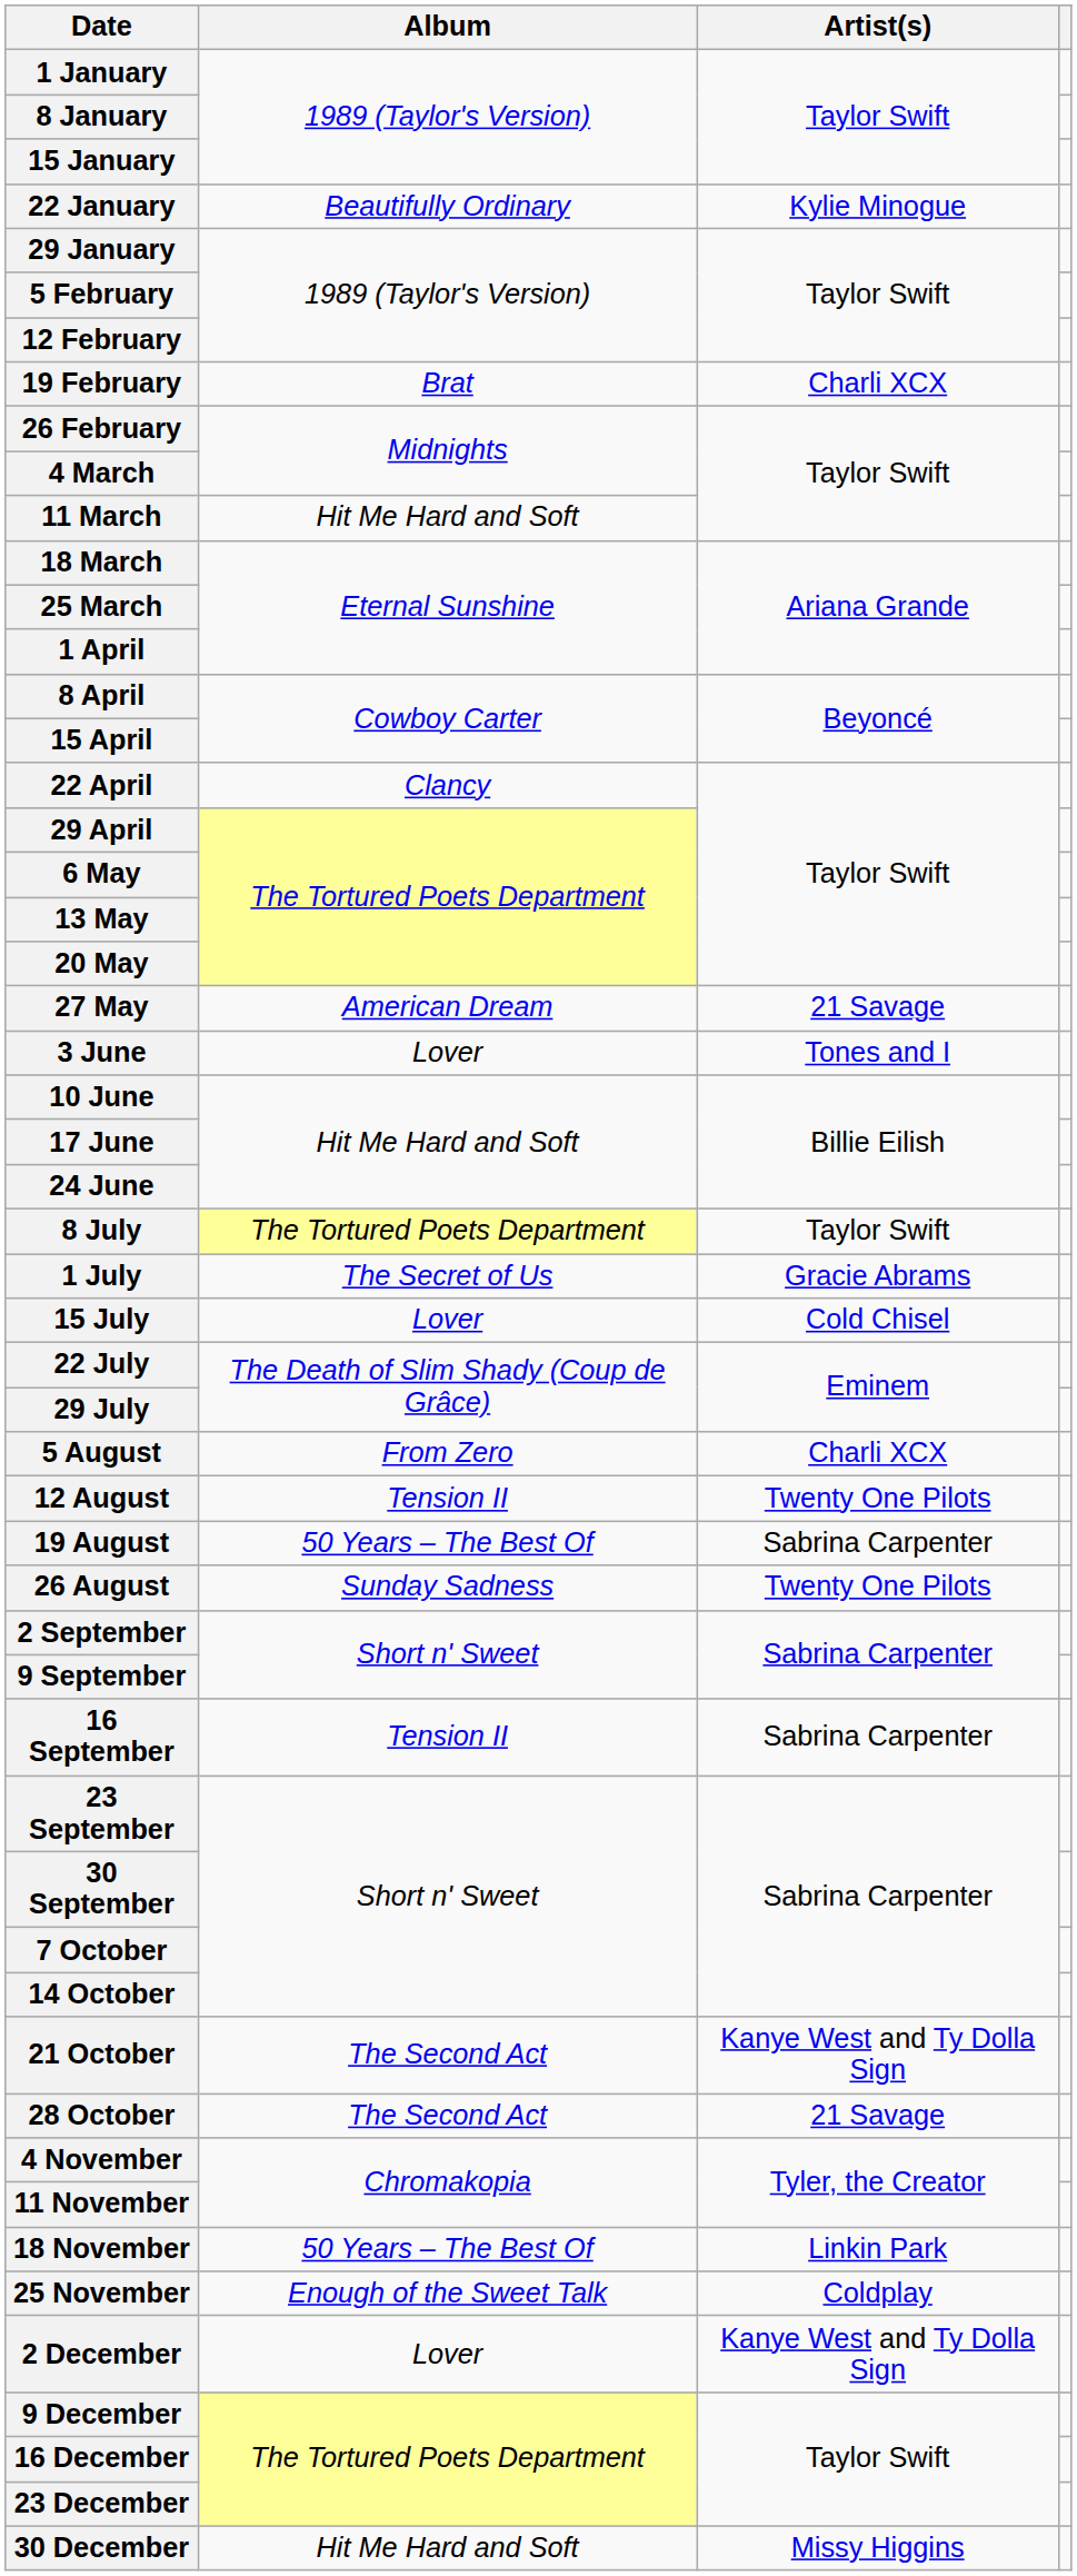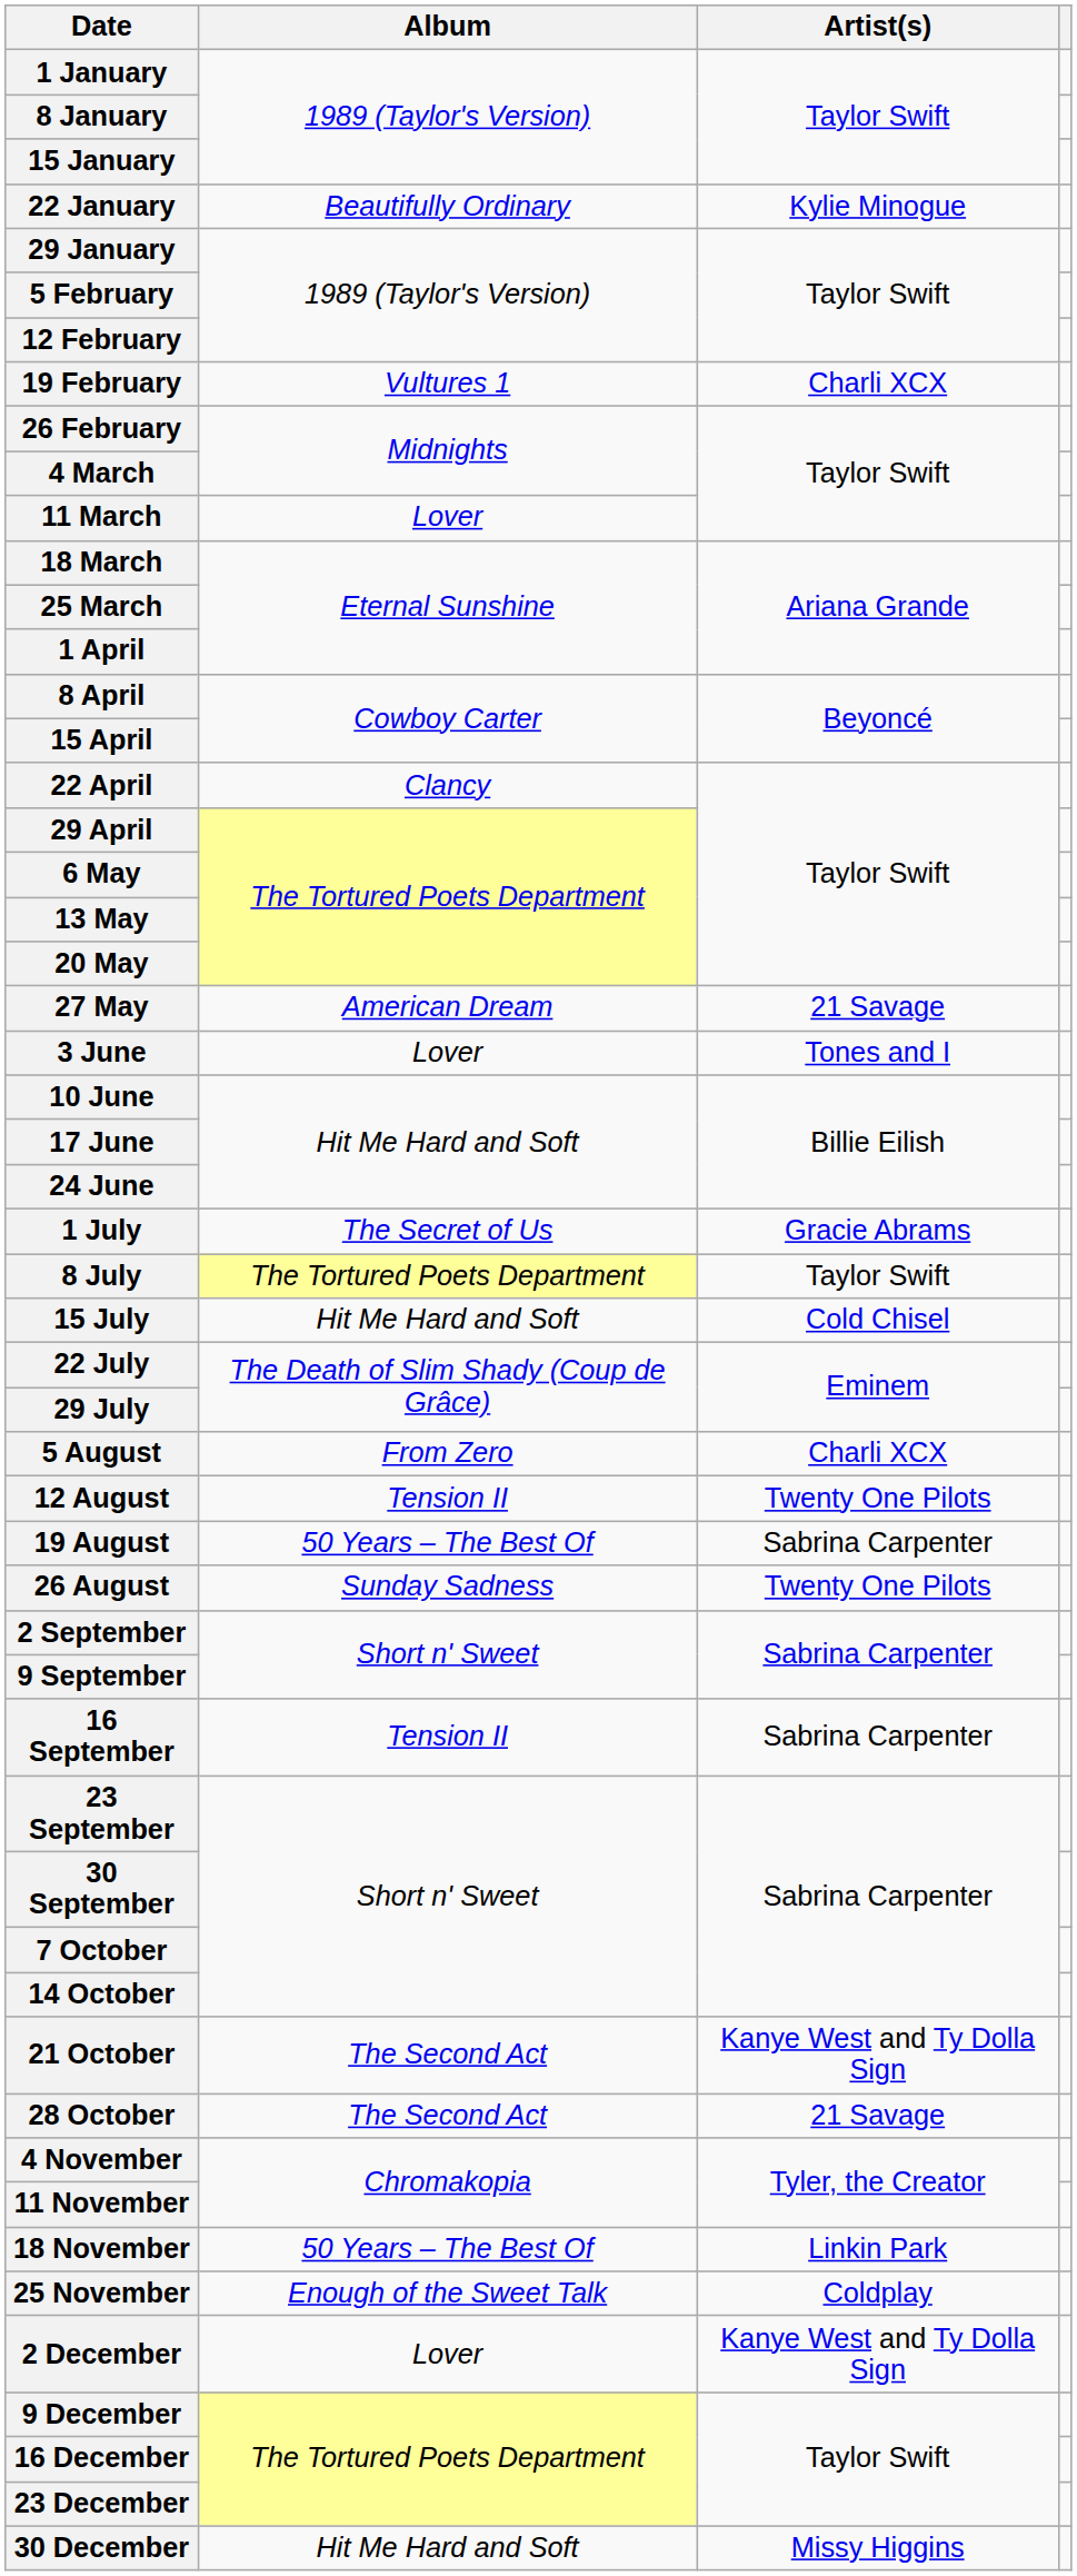 <table class="wikitable plainrowheaders" style="text-align:center;">
 <tr>
 <th scope="col">Date</th>
 <th scope="col">Album</th>
 <th scope="col">Artist(s)</th>
 <th scope="col"></th>
 </tr>
 <tr>
 <th scope="row">1 January</th>
 <td rowspan="3"><em><a href='#'>1989 (Taylor's Version)</a></em></td>
 <td rowspan="3"><a href='#'>Taylor Swift</a></td>
 <td></td>
 </tr>
 <tr>
 <th scope="row">8 January</th>
 <td></td>
 </tr>
 <tr>
 <th scope="row">15 January</th>
 <td></td>
 </tr>
 <tr>
 <th scope="row">22 January</th>
 <td><em><a href='#'>Beautifully Ordinary</a></em></td>
 <td><a href='#'>Kylie Minogue</a></td>
 <td></td>
 </tr>
 <tr>
 <th scope="row">29 January</th>
 <td rowspan="3"><em>1989 (Taylor's Version)</em></td>
 <td rowspan="3">Taylor Swift</td>
 <td></td>
 </tr>
 <tr>
 <th scope="row">5 February</th>
 <td></td>
 </tr>
 <tr>
 <th scope="row">12 February</th>
 <td></td>
 </tr>
 <tr>
 <th scope="row">19 February</th>
-<td><em><a href='#'>Brat</a></em></td>
+<td><em><a href='#'>Vultures 1</a></em></td>
 <td><a href='#'>Charli XCX</a></td>
 <td></td>
 </tr>
 <tr>
 <th scope="row">26 February</th>
 <td rowspan="2"><em><a href='#'>Midnights</a></em></td>
 <td rowspan="3">Taylor Swift</td>
 <td></td>
 </tr>
 <tr>
 <th scope="row">4 March</th>
 <td></td>
 </tr>
 <tr>
 <th scope="row">11 March</th>
-<td><em>Hit Me Hard and Soft</em></td>
+<td><em><a href='#'>Lover</a></em></td>
 <td></td>
 </tr>
 <tr>
 <th scope="row">18 March</th>
 <td rowspan="3"><em><a href='#'>Eternal Sunshine</a></em></td>
 <td rowspan="3"><a href='#'>Ariana Grande</a></td>
 <td></td>
 </tr>
 <tr>
 <th scope="row">25 March</th>
 <td></td>
 </tr>
 <tr>
 <th scope="row">1 April</th>
 <td></td>
 </tr>
 <tr>
 <th scope="row">8 April</th>
 <td rowspan="2"><em><a href='#'>Cowboy Carter</a></em></td>
 <td rowspan="2"><a href='#'>Beyoncé</a></td>
 <td></td>
 </tr>
 <tr>
 <th scope="row">15 April</th>
 <td></td>
 </tr>
 <tr>
 <th scope="row">22 April</th>
 <td><em><a href='#'>Clancy</a></em></td>
 <td rowspan="5">Taylor Swift</td>
 <td></td>
 </tr>
 <tr>
 <th scope="row">29 April</th>
 <td rowspan="4" bgcolor=#FFFF99><em><a href='#'>The Tortured Poets Department</a></em></td>
 <td></td>
 </tr>
 <tr>
 <th scope="row">6 May</th>
 <td></td>
 </tr>
 <tr>
 <th scope="row">13 May</th>
 <td></td>
 </tr>
 <tr>
 <th scope="row">20 May</th>
 <td></td>
 </tr>
 <tr>
 <th scope="row">27 May</th>
 <td><em><a href='#'>American Dream</a></em></td>
 <td><a href='#'>21 Savage</a></td>
 <td></td>
 </tr>
 <tr>
 <th scope="row">3 June</th>
 <td><em>Lover</em></td>
 <td><a href='#'>Tones and I</a></td>
 <td></td>
 </tr>
 <tr>
 <th scope="row">10 June</th>
 <td rowspan="3"><em>Hit Me Hard and Soft</em></td>
 <td rowspan="3">Billie Eilish</td>
 <td></td>
 </tr>
 <tr>
 <th scope="row">17 June</th>
 <td></td>
 </tr>
 <tr>
 <th scope="row">24 June</th>
 <td></td>
 </tr>
 <tr>
+<th scope="row">1 July</th>
+<td><em><a href='#'>The Secret of Us</a></em></td>
+<td><a href='#'>Gracie Abrams</a></td>
+<td></td>
+</tr>
+<tr>
 <th scope="row">8 July</th>
 <td rowspan="1" bgcolor=#FFFF99><em>The Tortured Poets Department</em></td>
 <td>Taylor Swift</td>
 <td></td>
 </tr>
 <tr>
-<th scope="row">1 July</th>
-<td><em><a href='#'>The Secret of Us</a></em></td>
-<td><a href='#'>Gracie Abrams</a></td>
-<td></td>
-</tr>
-<tr>
 <th scope="row">15 July</th>
-<td><em><a href='#'>Lover</a></em></td>
+<td><em>Hit Me Hard and Soft</em></td>
 <td><a href='#'>Cold Chisel</a></td>
 <td></td>
 </tr>
 <tr>
 <th scope="row">22 July</th>
 <td rowspan="2"><em><a href='#'>The Death of Slim Shady (Coup de Grâce)</a></em></td>
 <td rowspan="2"><a href='#'>Eminem</a></td>
 <td></td>
 </tr>
 <tr>
 <th scope="row">29 July</th>
 <td></td>
 </tr>
 <tr>
 <th scope="row">5 August</th>
 <td><em><a href='#'>From Zero</a></em></td>
 <td><a href='#'>Charli XCX</a></td>
 <td></td>
 </tr>
 <tr>
 <th scope="row">12 August</th>
 <td><em><a href='#'>Tension II</a></em></td>
 <td><a href='#'>Twenty One Pilots</a></td>
 <td></td>
 </tr>
 <tr>
 <th scope="row">19 August</th>
 <td><em><a href='#'>50 Years – The Best Of</a></em></td>
 <td>Sabrina Carpenter</td>
 <td></td>
 </tr>
 <tr>
 <th scope="row">26 August</th>
 <td><em><a href='#'>Sunday Sadness</a></em></td>
 <td><a href='#'>Twenty One Pilots</a></td>
 <td></td>
 </tr>
 <tr>
 <th scope="row">2 September</th>
 <td rowspan="2"><em><a href='#'>Short n' Sweet</a></em></td>
 <td rowspan="2"><a href='#'>Sabrina Carpenter</a></td>
 <td></td>
 </tr>
 <tr>
 <th scope="row">9 September</th>
 <td></td>
 </tr>
 <tr>
 <th scope="row">16 September</th>
 <td><em><a href='#'>Tension II</a></em></td>
 <td>Sabrina Carpenter</td>
 <td></td>
 </tr>
 <tr>
 <th scope="row">23 September</th>
 <td rowspan="4"><em>Short n' Sweet</em></td>
 <td rowspan="4">Sabrina Carpenter</td>
 <td></td>
 </tr>
 <tr>
 <th scope="row">30 September</th>
 <td></td>
 </tr>
 <tr>
 <th scope="row">7 October</th>
 <td></td>
 </tr>
 <tr>
 <th scope="row">14 October</th>
 <td></td>
 </tr>
 <tr>
 <th scope="row">21 October</th>
 <td><em><a href='#'>The Second Act</a></em></td>
 <td><a href='#'>Kanye West</a> and <a href='#'>Ty Dolla Sign</a></td>
 <td></td>
 </tr>
 <tr>
 <th scope="row">28 October</th>
 <td><em><a href='#'>The Second Act</a></em></td>
 <td><a href='#'>21 Savage</a></td>
 <td></td>
 </tr>
 <tr>
 <th scope="row">4 November</th>
 <td rowspan="2"><em><a href='#'>Chromakopia</a></em></td>
 <td rowspan="2"><a href='#'>Tyler, the Creator</a></td>
 <td></td>
 </tr>
 <tr>
 <th scope="row">11 November</th>
 <td></td>
 </tr>
 <tr>
 <th scope="row">18 November</th>
 <td><em><a href='#'>50 Years – The Best Of</a></em></td>
 <td><a href='#'>Linkin Park</a></td>
 <td></td>
 </tr>
 <tr>
 <th scope="row">25 November</th>
 <td><em><a href='#'>Enough of the Sweet Talk</a></em></td>
 <td><a href='#'>Coldplay</a></td>
 <td></td>
 </tr>
 <tr>
 <th scope="row">2 December</th>
 <td><em>Lover</em></td>
 <td><a href='#'>Kanye West</a> and <a href='#'>Ty Dolla Sign</a></td>
 <td></td>
 </tr>
 <tr>
 <th scope="row">9 December</th>
 <td rowspan="3"bgcolor=#FFFF99><em>The Tortured Poets Department</em></td>
 <td rowspan="3">Taylor Swift</td>
 <td></td>
 </tr>
 <tr>
 <th scope="row">16 December</th>
 <td></td>
 </tr>
 <tr>
 <th scope="row">23 December</th>
 <td></td>
 </tr>
 <tr>
 <th scope="row">30 December</th>
 <td><em>Hit Me Hard and Soft</em></td>
 <td><a href='#'>Missy Higgins</a></td>
 <td></td>
 </tr>
 </table>
